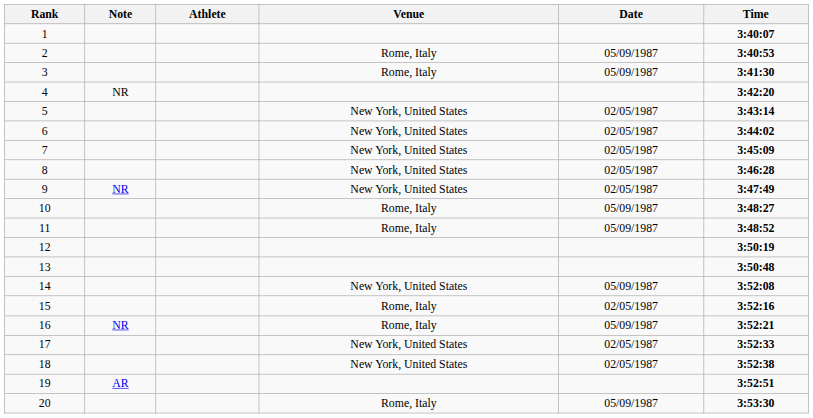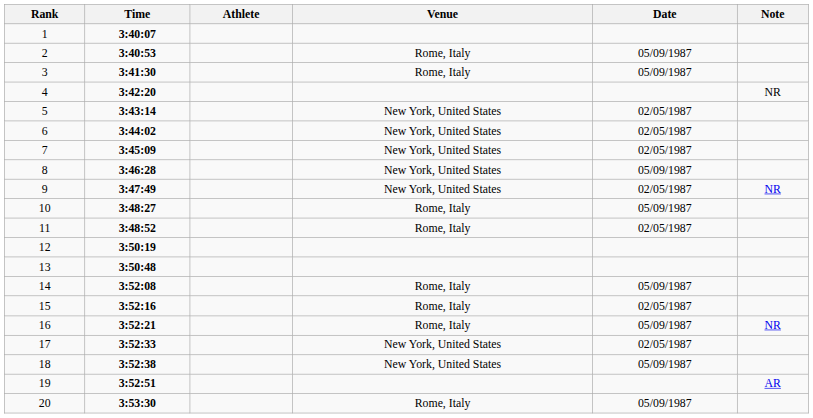 <table class="wikitable" style=" text-align:center; font-size:110%;" width="95%">
 <tr>
 <th>Rank</th>
-<th>Note</th>
+<th>Time</th>
 <th>Athlete</th>
 <th>Venue</th>
 <th>Date</th>
-<th>Time</th>
+<th>Note</th>
 </tr>
 <tr>
 <td>1</td>
-<td></td>
+<td><strong>3:40:07</strong></td>
 <td align=left></td>
 <td></td>
 <td></td>
-<td><strong>3:40:07</strong></td>
+<td></td>
 </tr>
 <tr>
 <td>2</td>
-<td></td>
+<td><strong>3:40:53</strong></td>
 <td align=left></td>
 <td>Rome, Italy</td>
 <td>05/09/1987</td>
-<td><strong>3:40:53</strong></td>
+<td></td>
 </tr>
 <tr>
 <td>3</td>
-<td></td>
+<td><strong>3:41:30</strong></td>
 <td align=left></td>
 <td>Rome, Italy</td>
 <td>05/09/1987</td>
-<td><strong>3:41:30</strong></td>
+<td></td>
 </tr>
 <tr>
 <td>4</td>
-<td>NR</td>
+<td><strong>3:42:20</strong></td>
 <td align=left></td>
 <td></td>
 <td></td>
-<td><strong>3:42:20</strong></td>
+<td>NR</td>
 </tr>
 <tr>
 <td>5</td>
-<td></td>
+<td><strong>3:43:14</strong></td>
 <td align=left></td>
 <td>New York, United States</td>
 <td>02/05/1987</td>
-<td><strong>3:43:14</strong></td>
+<td></td>
 </tr>
 <tr>
 <td>6</td>
-<td></td>
+<td><strong>3:44:02</strong></td>
 <td align=left></td>
 <td>New York, United States</td>
 <td>02/05/1987</td>
-<td><strong>3:44:02</strong></td>
+<td></td>
 </tr>
 <tr>
 <td>7</td>
-<td></td>
+<td><strong>3:45:09</strong></td>
 <td align=left></td>
 <td>New York, United States</td>
 <td>02/05/1987</td>
-<td><strong>3:45:09</strong></td>
+<td></td>
 </tr>
 <tr>
 <td>8</td>
+<td><strong>3:46:28</strong></td>
+<td align=left></td>
+<td>New York, United States</td>
+<td>05/09/1987</td>
 <td></td>
+</tr>
+<tr>
+<td>9</td>
+<td><strong>3:47:49</strong></td>
 <td align=left></td>
 <td>New York, United States</td>
 <td>02/05/1987</td>
-<td><strong>3:46:28</strong></td>
+<td><a href='#'>NR</a></td>
 </tr>
 <tr>
-<td>9</td>
+<td>10</td>
+<td><strong>3:48:27</strong></td>
+<td align=left></td>
+<td>Rome, Italy</td>
+<td>05/09/1987</td>
+<td></td>
+</tr>
+<tr>
+<td>11</td>
+<td><strong>3:48:52</strong></td>
+<td align=left></td>
+<td>Rome, Italy</td>
+<td>02/05/1987</td>
+<td></td>
+</tr>
+<tr>
+<td>12</td>
+<td><strong>3:50:19</strong></td>
+<td align=left></td>
+<td></td>
+<td></td>
+<td></td>
+</tr>
+<tr>
+<td>13</td>
+<td><strong>3:50:48</strong></td>
+<td align=left></td>
+<td></td>
+<td></td>
+<td></td>
+</tr>
+<tr>
+<td>14</td>
+<td><strong>3:52:08</strong></td>
+<td align=left></td>
+<td>Rome, Italy</td>
+<td>05/09/1987</td>
+<td></td>
+</tr>
+<tr>
+<td>15</td>
+<td><strong>3:52:16</strong></td>
+<td align=left></td>
+<td>Rome, Italy</td>
+<td>02/05/1987</td>
+<td></td>
+</tr>
+<tr>
+<td>16</td>
+<td><strong>3:52:21</strong></td>
+<td align=left></td>
+<td>Rome, Italy</td>
+<td>05/09/1987</td>
 <td><a href='#'>NR</a></td>
+</tr>
+<tr>
+<td>17</td>
+<td><strong>3:52:33</strong></td>
 <td align=left></td>
 <td>New York, United States</td>
 <td>02/05/1987</td>
-<td><strong>3:47:49</strong></td>
+<td></td>
 </tr>
 <tr>
-<td>10</td>
+<td>18</td>
+<td><strong>3:52:38</strong></td>
+<td align=left></td>
+<td>New York, United States</td>
+<td>05/09/1987</td>
 <td></td>
+</tr>
+<tr>
+<td>19</td>
+<td><strong>3:52:51</strong></td>
+<td align=left></td>
+<td></td>
+<td></td>
+<td><a href='#'>AR</a></td>
+</tr>
+<tr>
+<td>20</td>
+<td><strong>3:53:30</strong></td>
 <td align=left></td>
 <td>Rome, Italy</td>
 <td>05/09/1987</td>
-<td><strong>3:48:27</strong></td>
-</tr>
-<tr>
-<td>11</td>
 <td></td>
-<td align=left></td>
-<td>Rome, Italy</td>
-<td>05/09/1987</td>
-<td><strong>3:48:52</strong></td>
-</tr>
-<tr>
-<td>12</td>
-<td></td>
-<td align=left></td>
-<td></td>
-<td></td>
-<td><strong>3:50:19</strong></td>
-</tr>
-<tr>
-<td>13</td>
-<td></td>
-<td align=left></td>
-<td></td>
-<td></td>
-<td><strong>3:50:48</strong></td>
-</tr>
-<tr>
-<td>14</td>
-<td></td>
-<td align=left></td>
-<td>New York, United States</td>
-<td>05/09/1987</td>
-<td><strong>3:52:08</strong></td>
-</tr>
-<tr>
-<td>15</td>
-<td></td>
-<td align=left></td>
-<td>Rome, Italy</td>
-<td>02/05/1987</td>
-<td><strong>3:52:16</strong></td>
-</tr>
-<tr>
-<td>16</td>
-<td><a href='#'>NR</a></td>
-<td align=left></td>
-<td>Rome, Italy</td>
-<td>05/09/1987</td>
-<td><strong>3:52:21</strong></td>
-</tr>
-<tr>
-<td>17</td>
-<td></td>
-<td align=left></td>
-<td>New York, United States</td>
-<td>02/05/1987</td>
-<td><strong>3:52:33</strong></td>
-</tr>
-<tr>
-<td>18</td>
-<td></td>
-<td align=left></td>
-<td>New York, United States</td>
-<td>02/05/1987</td>
-<td><strong>3:52:38</strong></td>
-</tr>
-<tr>
-<td>19</td>
-<td><a href='#'>AR</a></td>
-<td align=left></td>
-<td></td>
-<td></td>
-<td><strong>3:52:51</strong></td>
-</tr>
-<tr>
-<td>20</td>
-<td></td>
-<td align=left></td>
-<td>Rome, Italy</td>
-<td>05/09/1987</td>
-<td><strong>3:53:30</strong></td>
 </tr>
 </table>
